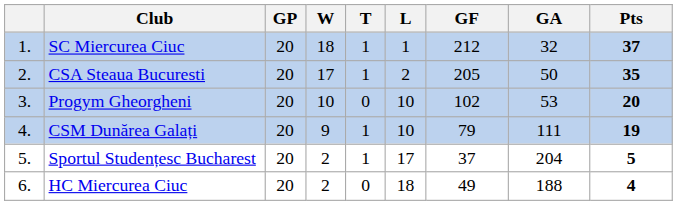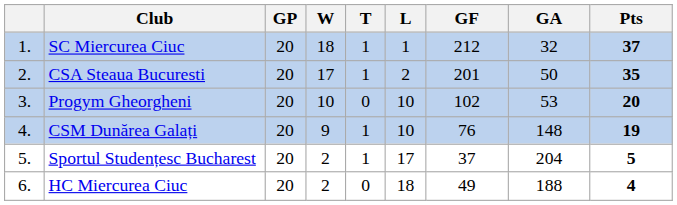 <table class="wikitable">
 <tr>
 <th width="30"></th>
 <th width="200">Club</th>
 <th width="30">GP</th>
 <th width="30">W</th>
 <th width="30">T</th>
 <th width="30">L</th>
 <th width="70">GF</th>
 <th width="70">GA</th>
 <th width="70">Pts</th>
 </tr>
 <tr bgcolor="#BCD2EE" align="center">
 <td>1.</td>
 <td align="left"><a href='#'>SC Miercurea Ciuc</a></td>
 <td>20</td>
 <td>18</td>
 <td>1</td>
 <td>1</td>
 <td>212</td>
 <td>32</td>
 <td><strong>37</strong></td>
 </tr>
 <tr bgcolor="#BCD2EE" align="center">
 <td>2.</td>
 <td align="left"><a href='#'>CSA Steaua Bucuresti</a></td>
 <td>20</td>
 <td>17</td>
 <td>1</td>
 <td>2</td>
-<td>205</td>
+<td>201</td>
 <td>50</td>
 <td><strong>35</strong></td>
 </tr>
 <tr bgcolor="#BCD2EE" align="center">
 <td>3.</td>
 <td align="left"><a href='#'>Progym Gheorgheni</a></td>
 <td>20</td>
 <td>10</td>
 <td>0</td>
 <td>10</td>
 <td>102</td>
 <td>53</td>
 <td><strong>20</strong></td>
 </tr>
 <tr bgcolor="#BCD2EE" align="center">
 <td>4.</td>
 <td align="left"><a href='#'>CSM Dunărea Galați</a></td>
 <td>20</td>
 <td>9</td>
 <td>1</td>
 <td>10</td>
-<td>79</td>
-<td>111</td>
+<td>76</td>
+<td>148</td>
 <td><strong>19</strong></td>
 </tr>
 <tr bgcolor="#FFFFFF" align="center">
 <td>5.</td>
 <td align="left"><a href='#'>Sportul Studențesc Bucharest</a></td>
 <td>20</td>
 <td>2</td>
 <td>1</td>
 <td>17</td>
 <td>37</td>
 <td>204</td>
 <td><strong>5</strong></td>
 </tr>
 <tr bgcolor="#FFFFFF" align="center">
 <td>6.</td>
 <td align="left"><a href='#'>HC Miercurea Ciuc</a></td>
 <td>20</td>
 <td>2</td>
 <td>0</td>
 <td>18</td>
 <td>49</td>
 <td>188</td>
 <td><strong>4</strong></td>
 </tr>
 </table>
